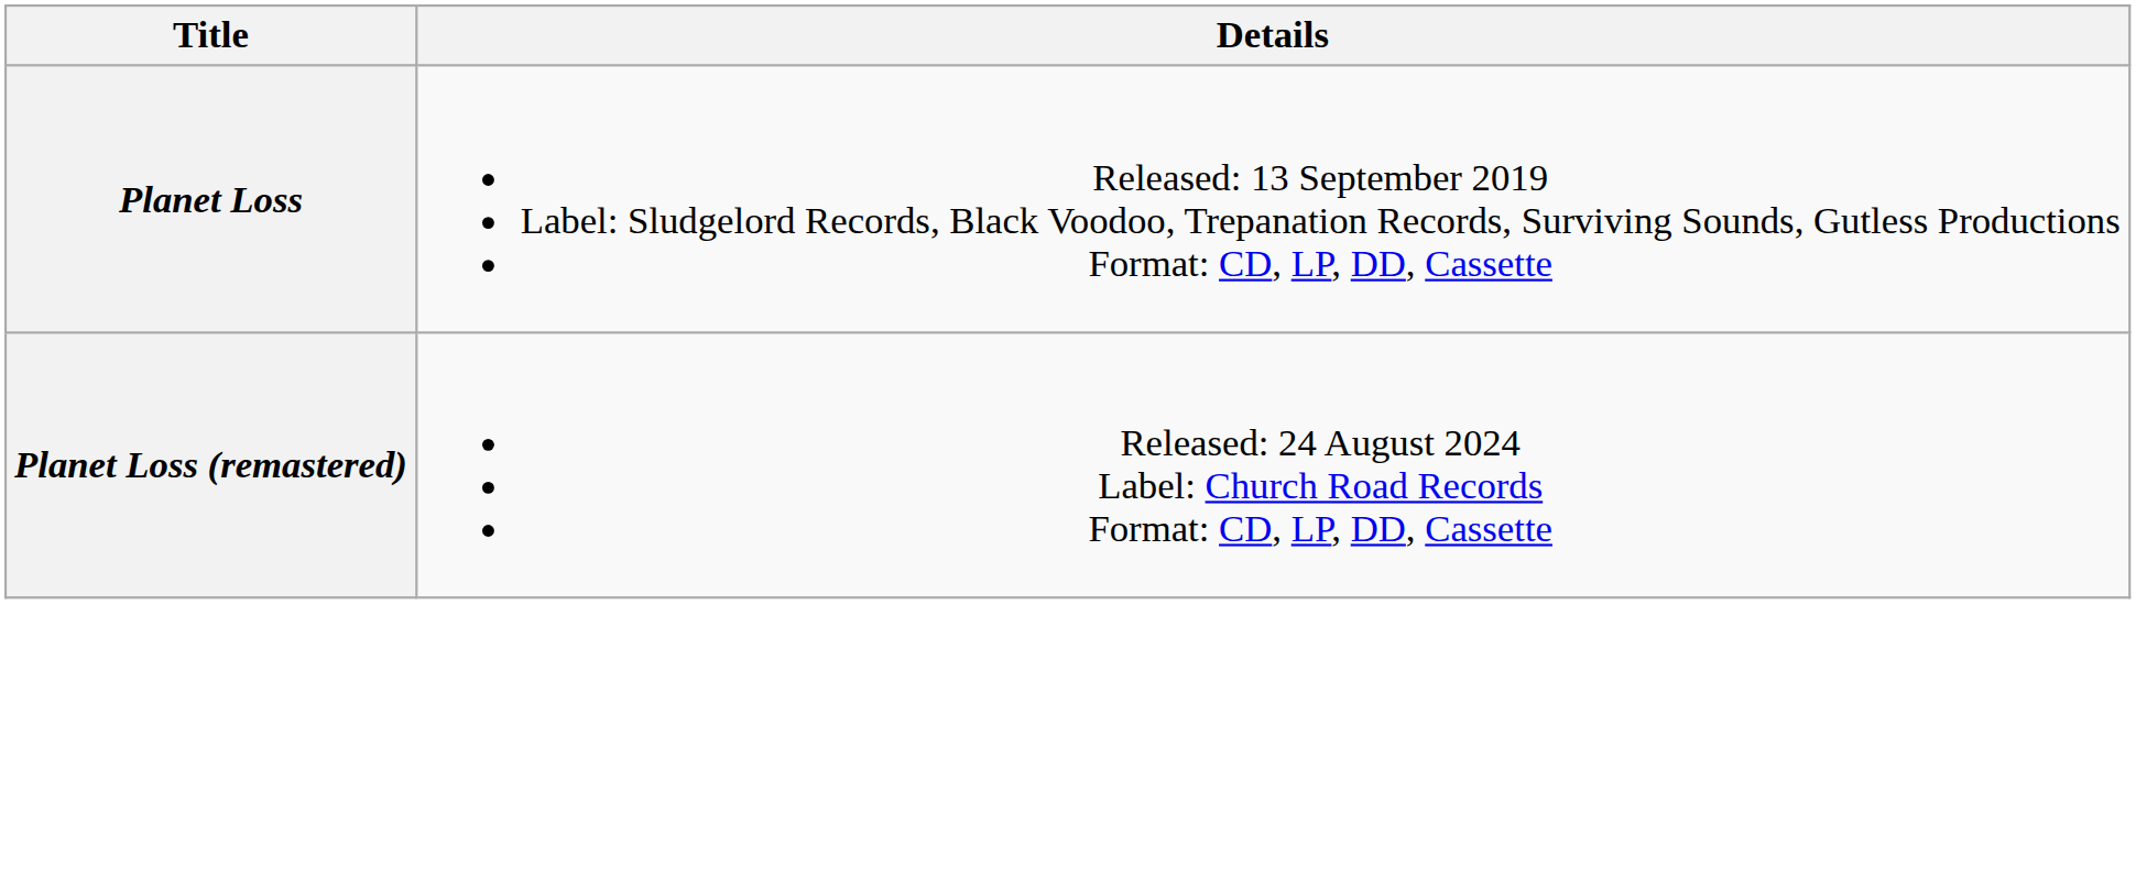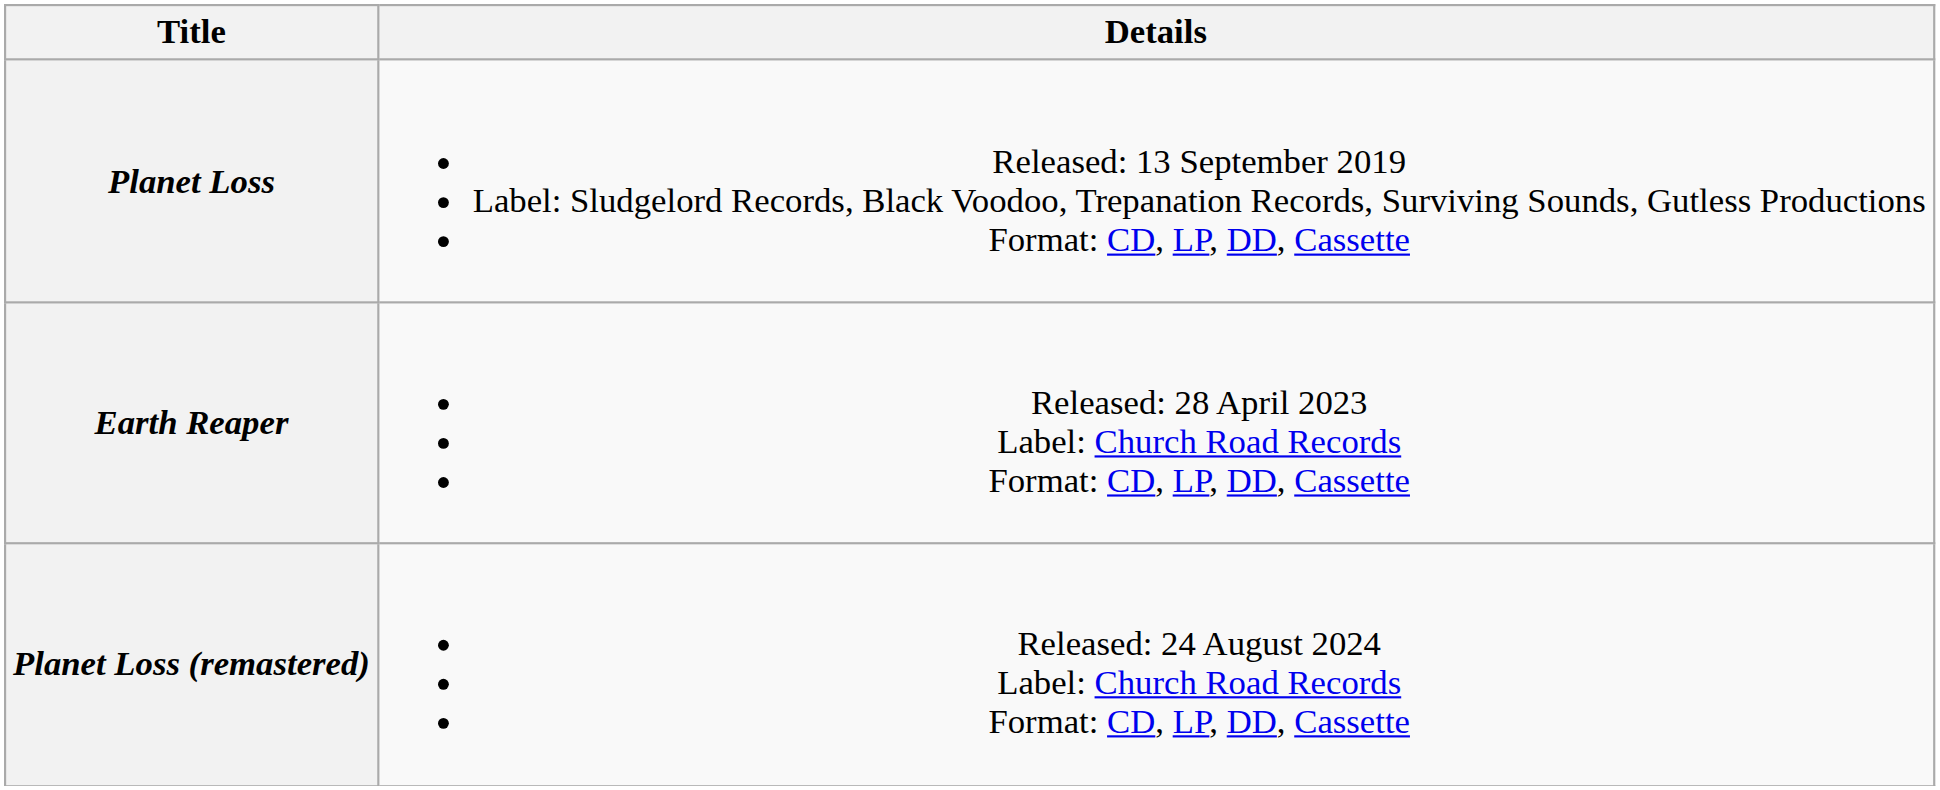 <table class="wikitable plainrowheaders" style="text-align:center;" border="1">
 <tr>
 <th>Title</th>
 <th>Details</th>
 </tr>
 <tr>
 <th scope="row"><em>Planet Loss</em></th>
 <td><br><ul><li>Released: 13 September 2019</li><li>Label: Sludgelord Records, Black Voodoo, Trepanation Records, Surviving Sounds, Gutless Productions</li><li>Format: <a href='#'>CD</a>, <a href='#'>LP</a>, <a href='#'>DD</a>, <a href='#'>Cassette</a></li></ul></td>
 </tr>
 <tr>
+<th scope="row"><em>Earth Reaper</em></th>
+<td><br><ul><li>Released: 28 April 2023</li><li>Label: <a href='#'>Church Road Records</a></li><li>Format: <a href='#'>CD</a>, <a href='#'>LP</a>, <a href='#'>DD</a>, <a href='#'>Cassette</a></li></ul></td>
+</tr>
+<tr>
 <th scope="row"><em>Planet Loss (remastered)</em></th>
 <td><br><ul><li>Released: 24 August 2024</li><li>Label: <a href='#'>Church Road Records</a></li><li>Format: <a href='#'>CD</a>, <a href='#'>LP</a>, <a href='#'>DD</a>, <a href='#'>Cassette</a></li></ul></td>
 </tr>
 </table>
